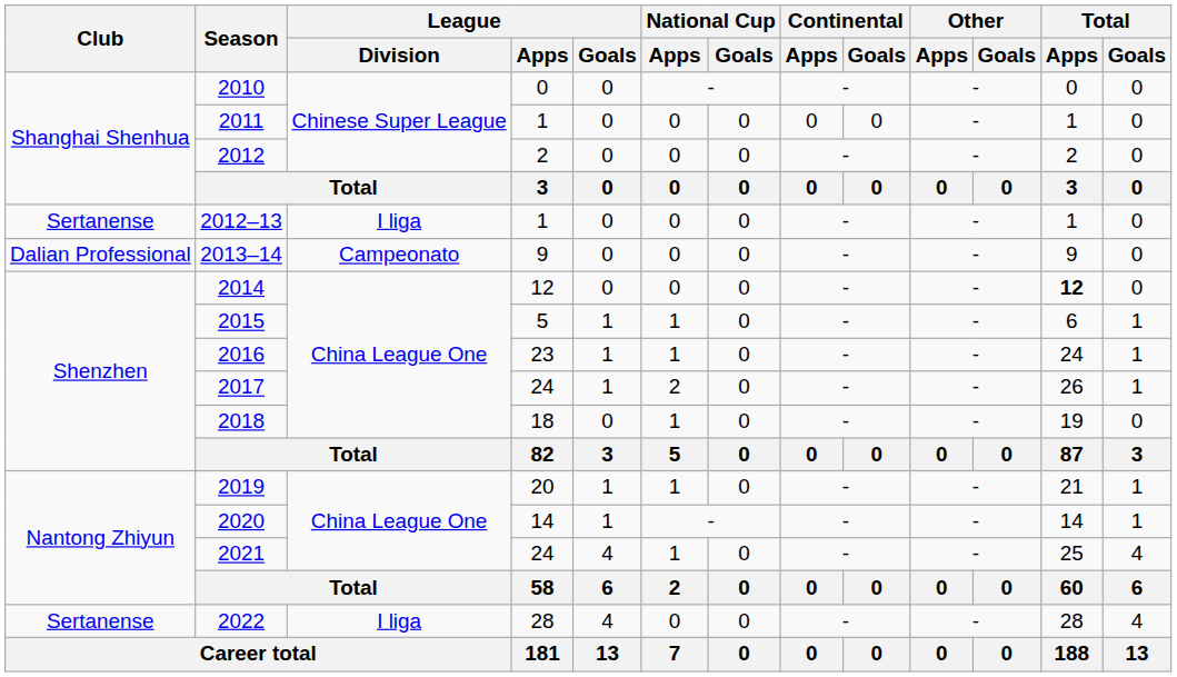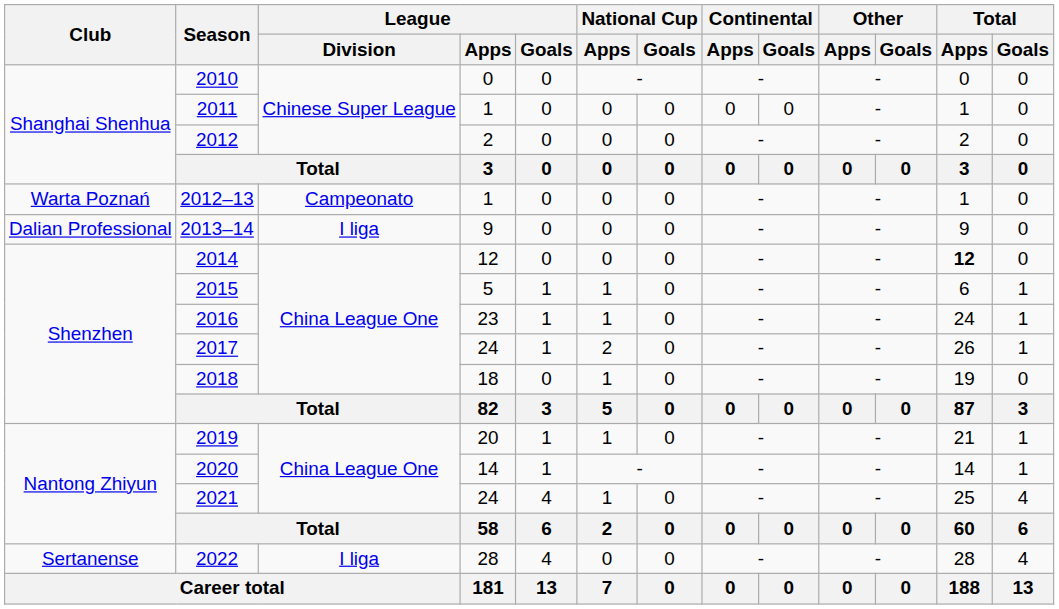 <table class="wikitable" style="text-align: center">
 <tr>
 <th rowspan="2">Club</th>
 <th rowspan="2">Season</th>
 <th colspan="3">League</th>
 <th colspan="2">National Cup</th>
 <th colspan="2">Continental</th>
 <th colspan="2">Other</th>
 <th colspan="2">Total</th>
 </tr>
 <tr>
 <th>Division</th>
 <th>Apps</th>
 <th>Goals</th>
 <th>Apps</th>
 <th>Goals</th>
 <th>Apps</th>
 <th>Goals</th>
 <th>Apps</th>
 <th>Goals</th>
 <th>Apps</th>
 <th>Goals</th>
 </tr>
 <tr>
 <td rowspan=4><a href='#'>Shanghai Shenhua</a></td>
 <td><a href='#'>2010</a></td>
 <td rowspan="3"><a href='#'>Chinese Super League</a></td>
 <td>0</td>
 <td>0</td>
 <td colspan="2">-</td>
 <td colspan="2">-</td>
 <td colspan="2">-</td>
 <td>0</td>
 <td>0</td>
 </tr>
 <tr>
 <td><a href='#'>2011</a></td>
 <td>1</td>
 <td>0</td>
 <td>0</td>
 <td>0</td>
 <td>0</td>
 <td>0</td>
 <td colspan="2">-</td>
 <td>1</td>
 <td>0</td>
 </tr>
 <tr>
 <td><a href='#'>2012</a></td>
 <td>2</td>
 <td>0</td>
 <td>0</td>
 <td>0</td>
 <td colspan="2">-</td>
 <td colspan="2">-</td>
 <td>2</td>
 <td>0</td>
 </tr>
 <tr>
 <th colspan="2"><strong>Total</strong></th>
 <th>3</th>
 <th>0</th>
 <th>0</th>
 <th>0</th>
 <th>0</th>
 <th>0</th>
 <th>0</th>
 <th>0</th>
 <th>3</th>
 <th>0</th>
 </tr>
 <tr>
-<td><a href='#'>Sertanense</a></td>
+<td><a href='#'>Warta Poznań</a></td>
 <td><a href='#'>2012–13</a></td>
-<td><a href='#'>I liga</a></td>
+<td><a href='#'>Campeonato</a></td>
 <td>1</td>
 <td>0</td>
 <td>0</td>
 <td>0</td>
 <td colspan="2">-</td>
 <td colspan="2">-</td>
 <td>1</td>
 <td>0</td>
 </tr>
 <tr>
 <td rowspan=1><a href='#'>Dalian Professional</a></td>
 <td><a href='#'>2013–14</a></td>
-<td><a href='#'>Campeonato</a></td>
+<td><a href='#'>I liga</a></td>
 <td>9</td>
 <td>0</td>
 <td>0</td>
 <td>0</td>
 <td colspan="2">-</td>
 <td colspan="2">-</td>
 <td>9</td>
 <td>0</td>
 </tr>
 <tr>
 <td rowspan=6><a href='#'>Shenzhen</a></td>
 <td><a href='#'>2014</a></td>
 <td rowspan="5"><a href='#'>China League One</a></td>
 <td>12</td>
 <td>0</td>
 <td>0</td>
 <td>0</td>
 <td colspan="2">-</td>
 <td colspan="2">-</td>
 <td><strong>12</strong></td>
 <td>0</td>
 </tr>
 <tr>
 <td><a href='#'>2015</a></td>
 <td>5</td>
 <td>1</td>
 <td>1</td>
 <td>0</td>
 <td colspan="2">-</td>
 <td colspan="2">-</td>
 <td>6</td>
 <td>1</td>
 </tr>
 <tr>
 <td><a href='#'>2016</a></td>
 <td>23</td>
 <td>1</td>
 <td>1</td>
 <td>0</td>
 <td colspan="2">-</td>
 <td colspan="2">-</td>
 <td>24</td>
 <td>1</td>
 </tr>
 <tr>
 <td><a href='#'>2017</a></td>
 <td>24</td>
 <td>1</td>
 <td>2</td>
 <td>0</td>
 <td colspan="2">-</td>
 <td colspan="2">-</td>
 <td>26</td>
 <td>1</td>
 </tr>
 <tr>
 <td><a href='#'>2018</a></td>
 <td>18</td>
 <td>0</td>
 <td>1</td>
 <td>0</td>
 <td colspan="2">-</td>
 <td colspan="2">-</td>
 <td>19</td>
 <td>0</td>
 </tr>
 <tr>
 <th colspan="2"><strong>Total</strong></th>
 <th>82</th>
 <th>3</th>
 <th>5</th>
 <th>0</th>
 <th>0</th>
 <th>0</th>
 <th>0</th>
 <th>0</th>
 <th>87</th>
 <th>3</th>
 </tr>
 <tr>
 <td rowspan=4><a href='#'>Nantong Zhiyun</a></td>
 <td><a href='#'>2019</a></td>
 <td rowspan=3><a href='#'>China League One</a></td>
 <td>20</td>
 <td>1</td>
 <td>1</td>
 <td>0</td>
 <td colspan="2">-</td>
 <td colspan="2">-</td>
 <td>21</td>
 <td>1</td>
 </tr>
 <tr>
 <td><a href='#'>2020</a></td>
 <td>14</td>
 <td>1</td>
 <td colspan="2">-</td>
 <td colspan="2">-</td>
 <td colspan="2">-</td>
 <td>14</td>
 <td>1</td>
 </tr>
 <tr>
 <td><a href='#'>2021</a></td>
 <td>24</td>
 <td>4</td>
 <td>1</td>
 <td>0</td>
 <td colspan="2">-</td>
 <td colspan="2">-</td>
 <td>25</td>
 <td>4</td>
 </tr>
 <tr>
 <th colspan="2"><strong>Total</strong></th>
 <th>58</th>
 <th>6</th>
 <th>2</th>
 <th>0</th>
 <th>0</th>
 <th>0</th>
 <th>0</th>
 <th>0</th>
 <th>60</th>
 <th>6</th>
 </tr>
 <tr>
 <td><a href='#'>Sertanense</a></td>
 <td><a href='#'>2022</a></td>
 <td><a href='#'>I liga</a></td>
 <td>28</td>
 <td>4</td>
 <td>0</td>
 <td>0</td>
 <td colspan="2">-</td>
 <td colspan="2">-</td>
 <td>28</td>
 <td>4</td>
 </tr>
 <tr>
 <th colspan=3>Career total</th>
 <th>181</th>
 <th>13</th>
 <th>7</th>
 <th>0</th>
 <th>0</th>
 <th>0</th>
 <th>0</th>
 <th>0</th>
 <th>188</th>
 <th>13</th>
 </tr>
 </table>
